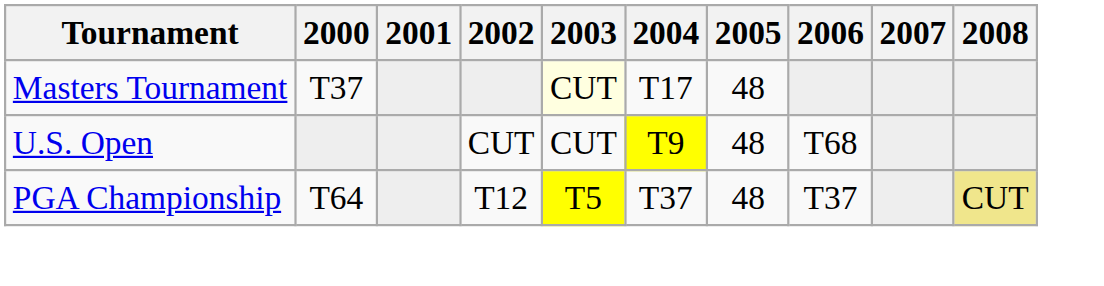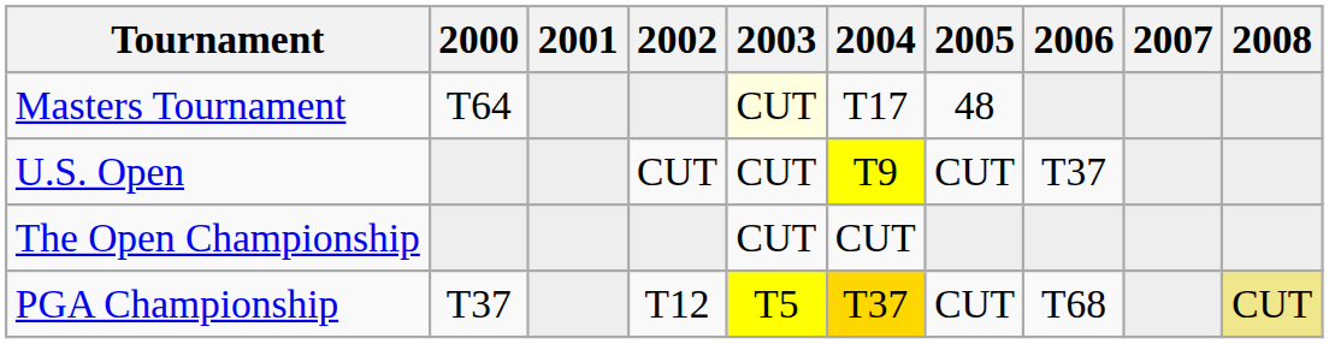 <table class="wikitable" style="font-size:95%;text-align:center;">
 <tr>
 <th>Tournament</th>
 <th>2000</th>
 <th>2001</th>
 <th>2002</th>
 <th>2003</th>
 <th>2004</th>
 <th>2005</th>
 <th>2006</th>
 <th>2007</th>
 <th>2008</th>
 </tr>
 <tr>
 <td align=left><a href='#'>Masters Tournament</a></td>
-<td>T37</td>
+<td>T64</td>
 <td style="background:#eeeeee;"></td>
 <td style="background:#eeeeee;"></td>
 <td style="background: lightyellow;">CUT</td>
 <td>T17</td>
 <td>48</td>
 <td style="background:#eeeeee;"></td>
 <td style="background:#eeeeee;"></td>
 <td style="background:#eeeeee;"></td>
 </tr>
 <tr>
 <td align=left><a href='#'>U.S. Open</a></td>
 <td style="background:#eeeeee;"></td>
 <td style="background:#eeeeee;"></td>
 <td>CUT</td>
 <td>CUT</td>
 <td style="background:yellow;">T9</td>
-<td>48</td>
-<td>T68</td>
+<td>CUT</td>
+<td>T37</td>
+<td style="background:#eeeeee;"></td>
+<td style="background:#eeeeee;"></td>
+</tr>
+<tr>
+<td align=left><a href='#'>The Open Championship</a></td>
+<td style="background:#eeeeee;"></td>
+<td style="background:#eeeeee;"></td>
+<td style="background:#eeeeee;"></td>
+<td>CUT</td>
+<td>CUT</td>
+<td style="background:#eeeeee;"></td>
+<td style="background:#eeeeee;"></td>
 <td style="background:#eeeeee;"></td>
 <td style="background:#eeeeee;"></td>
 </tr>
 <tr>
 <td align=left><a href='#'>PGA Championship</a></td>
-<td>T64</td>
+<td>T37</td>
 <td style="background:#eeeeee;"></td>
 <td>T12</td>
 <td style="background:yellow;">T5</td>
-<td>T37</td>
-<td>48</td>
-<td>T37</td>
+<td style="background: gold;">T37</td>
+<td>CUT</td>
+<td>T68</td>
 <td style="background:#eeeeee;"></td>
 <td style="background: khaki;">CUT</td>
 </tr>
 </table>
